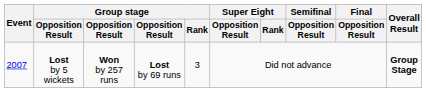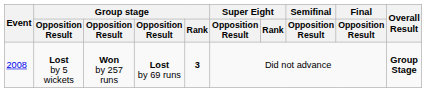 <table class=wikitable style=font-size:90%;text-align:center>
 <tr>
 <th rowspan=2>Event</th>
 <th colspan=4>Group stage</th>
 <th colspan=2>Super Eight</th>
 <th>Semifinal</th>
 <th>Final</th>
 <th rowspan=2>Overall Result</th>
 </tr>
 <tr style=font-size:95%>
 <th>Opposition<br>Result</th>
 <th>Opposition<br>Result</th>
 <th>Opposition<br>Result</th>
 <th>Rank</th>
 <th>Opposition<br>Result</th>
 <th>Rank</th>
 <th>Opposition<br>Result</th>
 <th>Opposition<br>Result</th>
 </tr>
 <tr>
-<td align=left><a href='#'>2007</a></td>
+<td align=left><a href='#'>2008</a></td>
 <td><br><strong>Lost</strong> <br> by 5 wickets</td>
 <td><br><strong>Won</strong> <br> by 257 runs</td>
 <td><br><strong>Lost</strong> <br> by 69 runs</td>
-<td>3</td>
+<td><strong>3</strong></td>
 <td colspan=4>Did not advance</td>
 <td><strong>Group Stage</strong></td>
 </tr>
 </table>
